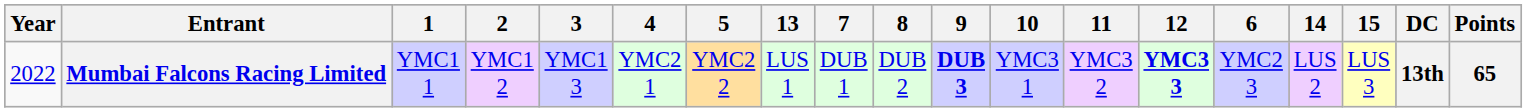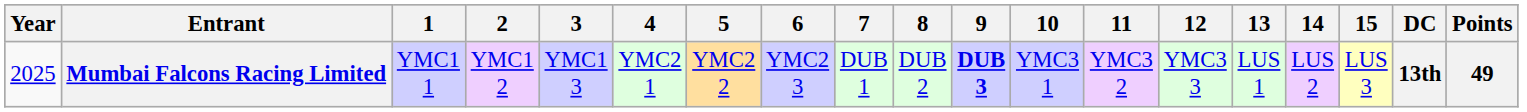 <table class="wikitable" style="text-align:center; font-size:85%">
 <tr>
 <th>Year</th>
 <th>Entrant</th>
 <th>1</th>
 <th>2</th>
 <th>3</th>
 <th>4</th>
 <th>5</th>
-<th>13</th>
+<th>6</th>
 <th>7</th>
 <th>8</th>
 <th>9</th>
 <th>10</th>
 <th>11</th>
 <th>12</th>
-<th>6</th>
+<th>13</th>
 <th>14</th>
 <th>15</th>
 <th>DC</th>
 <th>Points</th>
 </tr>
 <tr>
-<td><a href='#'>2022</a></td>
+<td><a href='#'>2025</a></td>
 <th nowrap><a href='#'>Mumbai Falcons Racing Limited</a></th>
 <td style=background:#CFCFFF><a href='#'>YMC1<br>1</a><br></td>
 <td style=background:#EFCFFF><a href='#'>YMC1<br>2</a><br></td>
 <td style=background:#CFCFFF><a href='#'>YMC1<br>3</a><br></td>
 <td style=background:#DFFFDF><a href='#'>YMC2<br>1</a><br></td>
 <td style=background:#FFDF9F><a href='#'>YMC2<br>2</a><br></td>
-<td style=background:#DFFFDF><a href='#'>LUS<br>1</a><br></td>
+<td style=background:#CFCFFF><a href='#'>YMC2<br>3</a><br></td>
 <td style=background:#DFFFDF><a href='#'>DUB<br>1</a><br></td>
 <td style=background:#DFFFDF><a href='#'>DUB<br>2</a><br></td>
 <td style=background:#CFCFFF><strong><a href='#'>DUB<br>3</a><br></strong></td>
 <td style=background:#CFCFFF><a href='#'>YMC3<br>1</a><br></td>
 <td style=background:#EFCFFF><a href='#'>YMC3<br>2</a><br></td>
-<td style=background:#DFFFDF><strong><a href='#'>YMC3<br>3</a><br></strong></td>
-<td style=background:#CFCFFF><a href='#'>YMC2<br>3</a><br></td>
+<td style=background:#DFFFDF><a href='#'>YMC3<br>3</a><br></td>
+<td style=background:#DFFFDF><a href='#'>LUS<br>1</a><br></td>
 <td style=background:#EFCFFF><a href='#'>LUS<br>2</a><br></td>
 <td style=background:#FFFFBF><a href='#'>LUS<br>3</a><br></td>
 <th>13th</th>
-<th>65</th>
+<th>49</th>
 </tr>
 </table>
